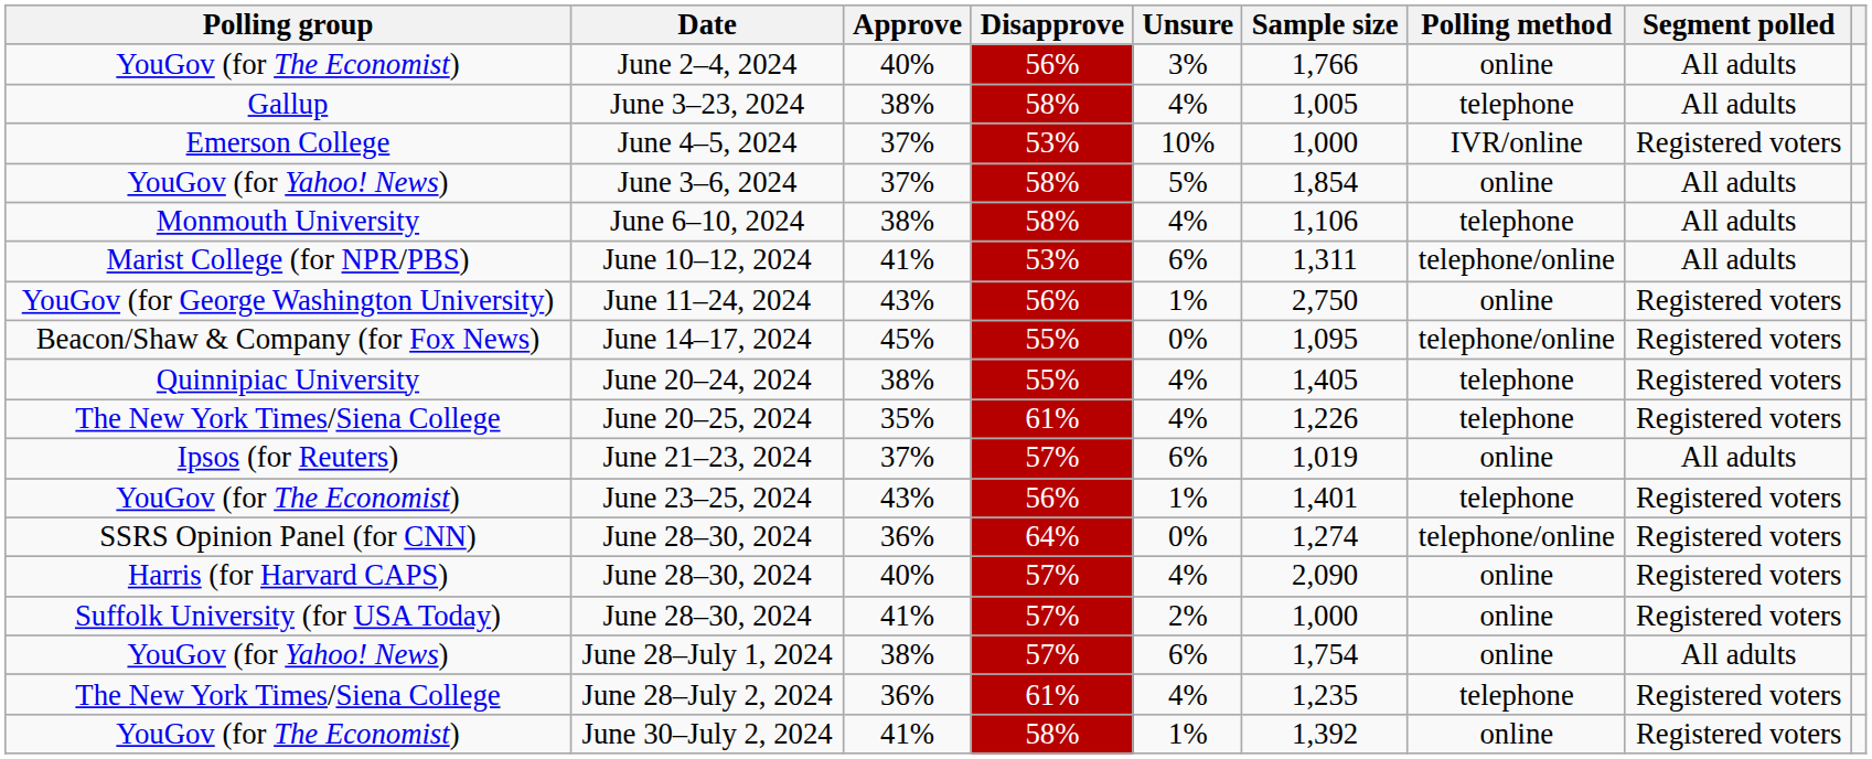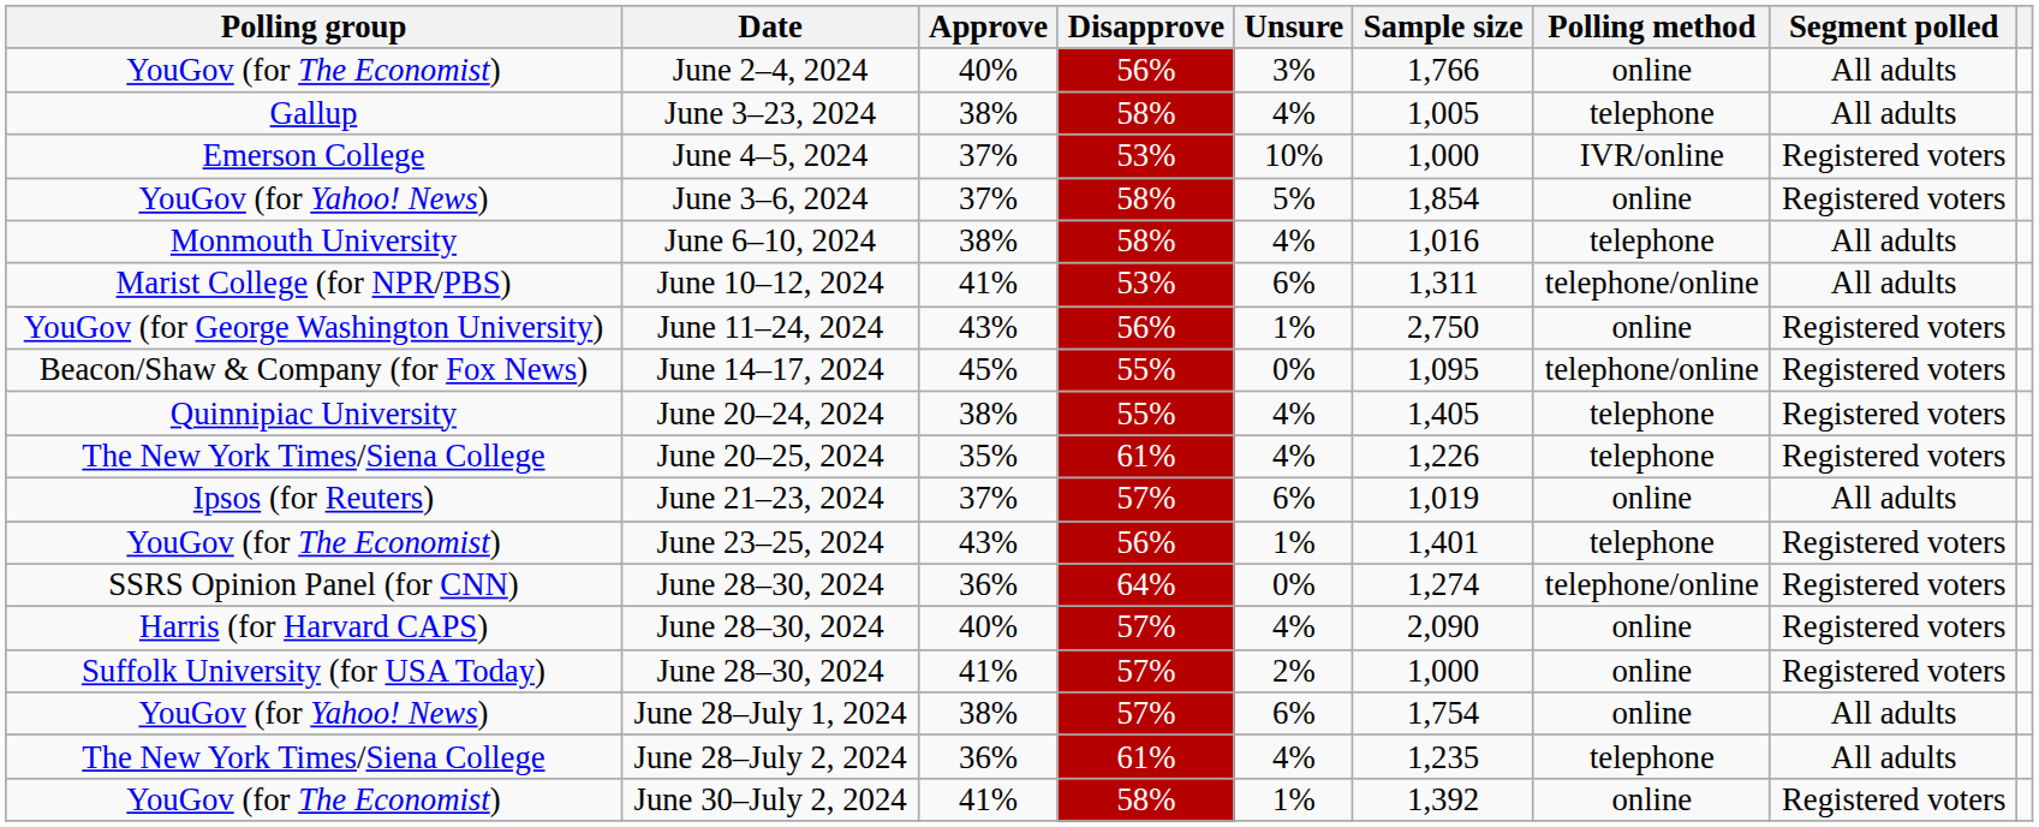 <table class="wikitable sortable" style="text-align:center;line-height:14px;width: 80%;">
 <tr>
 <th class="unsortable">Polling group</th>
 <th>Date</th>
 <th>Approve</th>
 <th>Disapprove</th>
 <th>Unsure</th>
 <th>Sample size</th>
 <th>Polling method</th>
 <th class="unsortable">Segment polled</th>
 <th class="unsortable"></th>
 </tr>
 <tr>
 <td><a href='#'>YouGov</a> (for <em><a href='#'>The Economist</a></em>)</td>
 <td>June 2–4, 2024</td>
 <td>40%</td>
 <td style="background: #B60000; color: white">56%</td>
 <td>3%</td>
 <td>1,766</td>
 <td>online</td>
 <td rowspan="1">All adults</td>
 <td></td>
 </tr>
 <tr>
 <td><a href='#'>Gallup</a></td>
 <td>June 3–23, 2024</td>
 <td>38%</td>
 <td style="background: #B60000; color: white">58%</td>
 <td>4%</td>
 <td>1,005</td>
 <td>telephone</td>
 <td rowspan="1">All adults</td>
 <td></td>
 </tr>
 <tr>
 <td><a href='#'>Emerson College</a></td>
 <td>June 4–5, 2024</td>
 <td>37%</td>
 <td style="background: #B60000; color: white">53%</td>
 <td>10%</td>
 <td>1,000</td>
 <td>IVR/online</td>
 <td rowspan="1">Registered voters</td>
 <td></td>
 </tr>
 <tr>
 <td><a href='#'>YouGov</a> (for <em><a href='#'>Yahoo! News</a></em>)</td>
 <td>June 3–6, 2024</td>
 <td>37%</td>
 <td style="background: #B60000; color: white">58%</td>
 <td>5%</td>
 <td>1,854</td>
 <td>online</td>
-<td rowspan="1">All adults</td>
+<td rowspan="1">Registered voters</td>
 <td></td>
 </tr>
 <tr>
 <td><a href='#'>Monmouth University</a></td>
 <td>June 6–10, 2024</td>
 <td>38%</td>
 <td style="background: #B60000; color: white">58%</td>
 <td>4%</td>
-<td>1,106</td>
+<td>1,016</td>
 <td>telephone</td>
 <td rowspan="1">All adults</td>
 <td></td>
 </tr>
 <tr>
 <td rowspan="1"><a href='#'>Marist College</a> (for <a href='#'>NPR</a>/<a href='#'>PBS</a>)</td>
 <td>June 10–12, 2024</td>
 <td>41%</td>
 <td style="background: #B60000; color: white">53%</td>
 <td>6%</td>
 <td>1,311</td>
 <td>telephone/online</td>
 <td rowspan="1">All adults</td>
 <td></td>
 </tr>
 <tr>
 <td><a href='#'>YouGov</a> (for <a href='#'>George Washington University</a>)</td>
 <td>June 11–24, 2024</td>
 <td>43%</td>
 <td style="background: #B60000; color: white">56%</td>
 <td>1%</td>
 <td>2,750</td>
 <td>online</td>
 <td rowspan="1">Registered voters</td>
 <td></td>
 </tr>
 <tr>
 <td>Beacon/Shaw & Company (for <a href='#'>Fox News</a>)</td>
 <td>June 14–17, 2024</td>
 <td>45%</td>
 <td style="background: #B60000; color: white">55%</td>
 <td>0%</td>
 <td>1,095</td>
 <td>telephone/online</td>
 <td rowspan="1">Registered voters</td>
 <td></td>
 </tr>
 <tr>
 <td><a href='#'>Quinnipiac University</a></td>
 <td>June 20–24, 2024</td>
 <td>38%</td>
 <td style="background: #B60000; color: white">55%</td>
 <td>4%</td>
 <td>1,405</td>
 <td>telephone</td>
 <td rowspan="1">Registered voters</td>
 <td></td>
 </tr>
 <tr>
 <td><a href='#'>The New York Times</a>/<a href='#'>Siena College</a></td>
 <td>June 20–25, 2024</td>
 <td>35%</td>
 <td style="background: #B60000; color: white">61%</td>
 <td>4%</td>
 <td>1,226</td>
 <td>telephone</td>
 <td rowspan="1">Registered voters</td>
 <td></td>
 </tr>
 <tr>
 <td><a href='#'>Ipsos</a> (for <a href='#'>Reuters</a>)</td>
 <td>June 21–23, 2024</td>
 <td>37%</td>
 <td style="background: #B60000; color: white">57%</td>
 <td>6%</td>
 <td>1,019</td>
 <td>online</td>
 <td rowspan="1">All adults</td>
 <td></td>
 </tr>
 <tr>
 <td><a href='#'>YouGov</a> (for <em><a href='#'>The Economist</a></em>)</td>
 <td>June 23–25, 2024</td>
 <td>43%</td>
 <td style="background: #B60000; color: white">56%</td>
 <td>1%</td>
 <td>1,401</td>
 <td>telephone</td>
 <td rowspan="1">Registered voters</td>
 <td></td>
 </tr>
 <tr>
 <td>SSRS Opinion Panel (for <a href='#'>CNN</a>)</td>
 <td>June 28–30, 2024</td>
 <td>36%</td>
 <td style="background: #B60000; color: white">64%</td>
 <td>0%</td>
 <td>1,274</td>
 <td>telephone/online</td>
 <td rowspan="1">Registered voters</td>
 <td></td>
 </tr>
 <tr>
 <td rowspan="1"><a href='#'>Harris</a> (for <a href='#'>Harvard CAPS</a>)</td>
 <td>June 28–30, 2024</td>
 <td>40%</td>
 <td style="background: #B60000; color: white">57%</td>
 <td>4%</td>
 <td>2,090</td>
 <td>online</td>
 <td rowspan="1">Registered voters</td>
 <td></td>
 </tr>
 <tr>
 <td><a href='#'>Suffolk University</a> (for <a href='#'>USA Today</a>)</td>
 <td>June 28–30, 2024</td>
 <td>41%</td>
 <td style="background: #B60000; color: white">57%</td>
 <td>2%</td>
 <td>1,000</td>
 <td>online</td>
 <td rowspan="1">Registered voters</td>
 <td></td>
 </tr>
 <tr>
 <td><a href='#'>YouGov</a> (for <em><a href='#'>Yahoo! News</a></em>)</td>
 <td>June 28–July 1, 2024</td>
 <td>38%</td>
 <td style="background: #B60000; color: white">57%</td>
 <td>6%</td>
 <td>1,754</td>
 <td>online</td>
 <td rowspan="1">All adults</td>
 <td></td>
 </tr>
 <tr>
 <td><a href='#'>The New York Times</a>/<a href='#'>Siena College</a></td>
 <td>June 28–July 2, 2024</td>
 <td>36%</td>
 <td style="background: #B60000; color: white">61%</td>
 <td>4%</td>
 <td>1,235</td>
 <td>telephone</td>
-<td rowspan="1">Registered voters</td>
+<td rowspan="1">All adults</td>
 <td></td>
 </tr>
 <tr>
 <td><a href='#'>YouGov</a> (for <em><a href='#'>The Economist</a></em>)</td>
 <td>June 30–July 2, 2024</td>
 <td>41%</td>
 <td style="background: #B60000; color: white">58%</td>
 <td>1%</td>
 <td>1,392</td>
 <td>online</td>
 <td rowspan="1">Registered voters</td>
 <td></td>
 </tr>
 </table>
